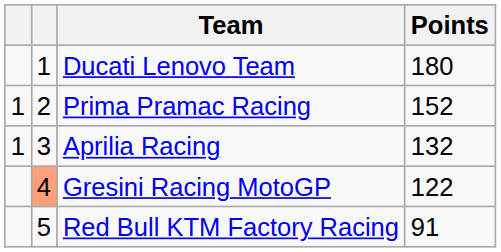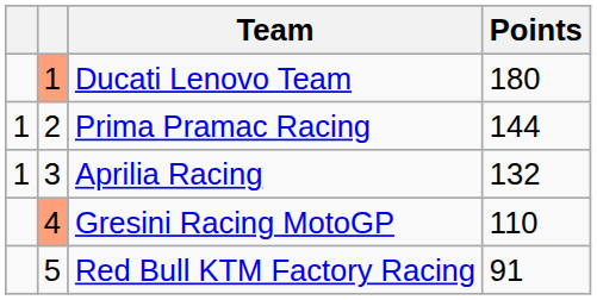 <table class="wikitable" style="font-size: 95%;">
 <tr>
 <th></th>
 <th></th>
 <th>Team</th>
 <th>Points</th>
 </tr>
 <tr>
 <td></td>
-<td align=center>1</td>
+<td align=center style="background: lightsalmon;">1</td>
 <td> <a href='#'>Ducati Lenovo Team</a></td>
 <td align=left>180</td>
 </tr>
 <tr>
 <td> 1</td>
 <td align=center>2</td>
 <td> <a href='#'>Prima Pramac Racing</a></td>
-<td align=left>152</td>
+<td align=left>144</td>
 </tr>
 <tr>
 <td> 1</td>
 <td align=center>3</td>
 <td> <a href='#'>Aprilia Racing</a></td>
 <td align=left>132</td>
 </tr>
 <tr>
 <td></td>
 <td align=center style="background: lightsalmon;">4</td>
 <td> <a href='#'>Gresini Racing MotoGP</a></td>
-<td align=left>122</td>
+<td align=left>110</td>
 </tr>
 <tr>
 <td></td>
 <td align=center>5</td>
 <td> <a href='#'>Red Bull KTM Factory Racing</a></td>
 <td align=left>91</td>
 </tr>
 </table>
